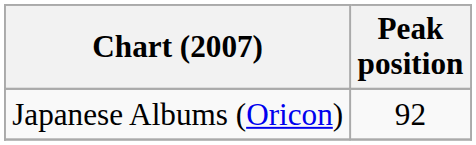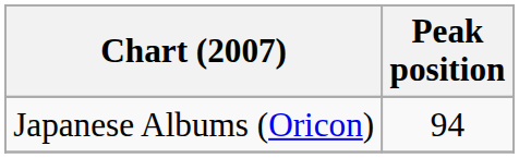 <table class="wikitable sortable">
 <tr>
 <th>Chart (2007)</th>
 <th>Peak<br>position</th>
 </tr>
 <tr>
 </tr>
 <tr>
 </tr>
 <tr>
 </tr>
 <tr>
 </tr>
 <tr>
 </tr>
 <tr>
 </tr>
 <tr>
 </tr>
 <tr>
 </tr>
 <tr>
 <td>Japanese Albums (<a href='#'>Oricon</a>)</td>
-<td style="text-align:center;">92</td>
+<td style="text-align:center;">94</td>
 </tr>
 <tr>
 </tr>
 <tr>
 </tr>
 <tr>
 </tr>
 <tr>
 </tr>
 <tr>
 </tr>
 <tr>
 </tr>
 <tr>
 </tr>
 </table>
